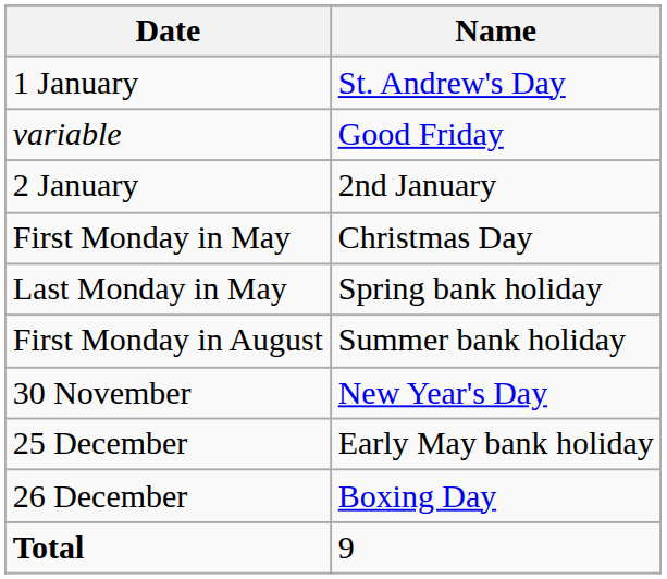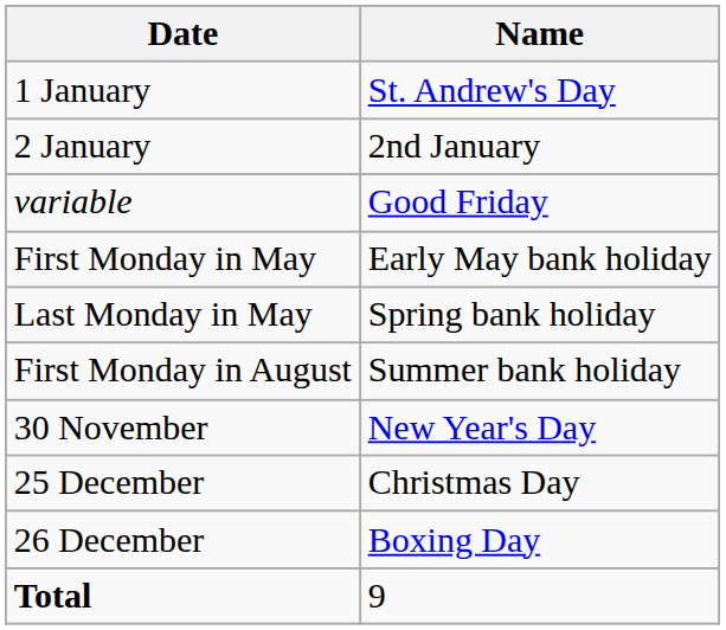 <table class="wikitable">
 <tr>
 <th>Date</th>
 <th>Name</th>
 </tr>
 <tr>
 <td>1 January</td>
 <td><a href='#'>St. Andrew's Day</a></td>
 </tr>
 <tr>
+<td>2 January</td>
+<td>2nd January</td>
+</tr>
+<tr>
 <td><em>variable</em></td>
 <td><a href='#'>Good Friday</a></td>
 </tr>
 <tr>
-<td>2 January</td>
-<td>2nd January</td>
-</tr>
-<tr>
 <td>First Monday in May</td>
-<td>Christmas Day</td>
+<td>Early May bank holiday</td>
 </tr>
 <tr>
 <td>Last Monday in May</td>
 <td>Spring bank holiday</td>
 </tr>
 <tr>
 <td>First Monday in August</td>
 <td>Summer bank holiday</td>
 </tr>
 <tr>
 <td>30 November</td>
 <td><a href='#'>New Year's Day</a></td>
 </tr>
 <tr>
 <td>25 December</td>
-<td>Early May bank holiday</td>
+<td>Christmas Day</td>
 </tr>
 <tr>
 <td>26 December</td>
 <td><a href='#'>Boxing Day</a></td>
 </tr>
 <tr>
 <td><strong>Total</strong></td>
 <td>9</td>
 </tr>
 </table>
